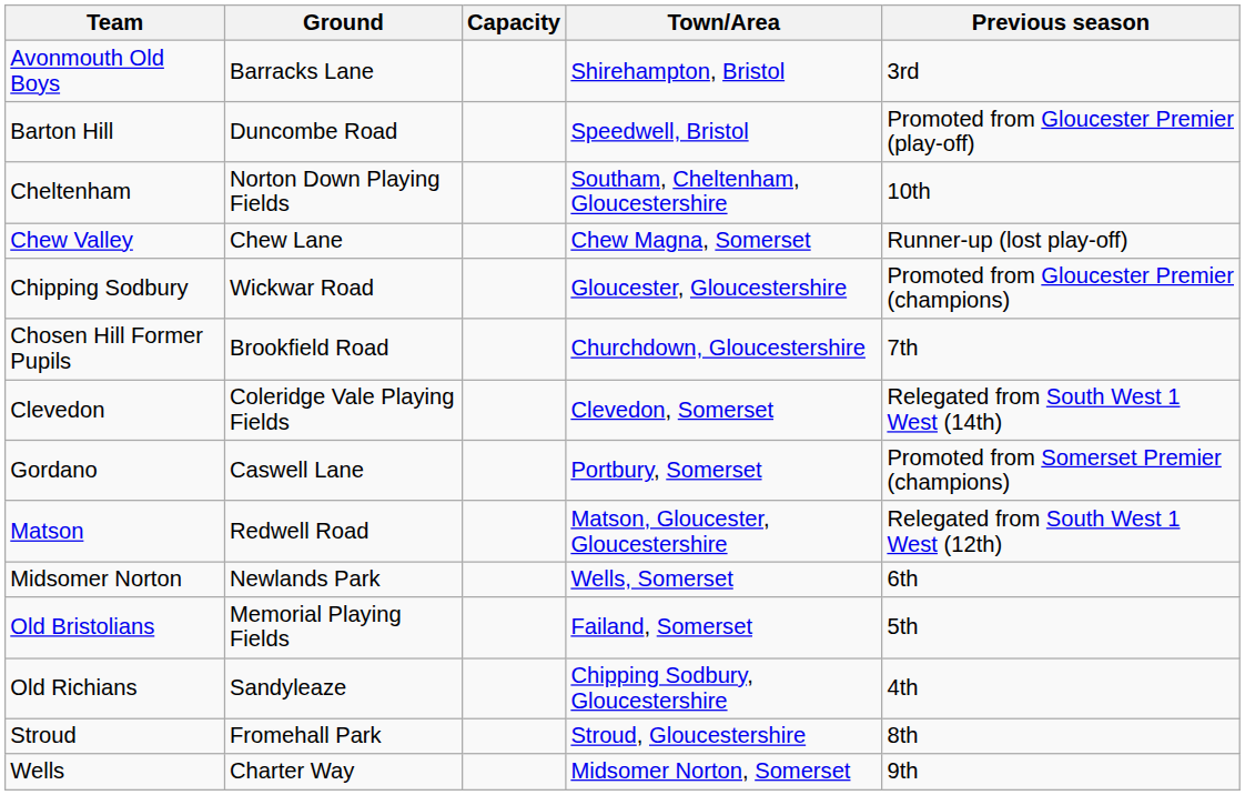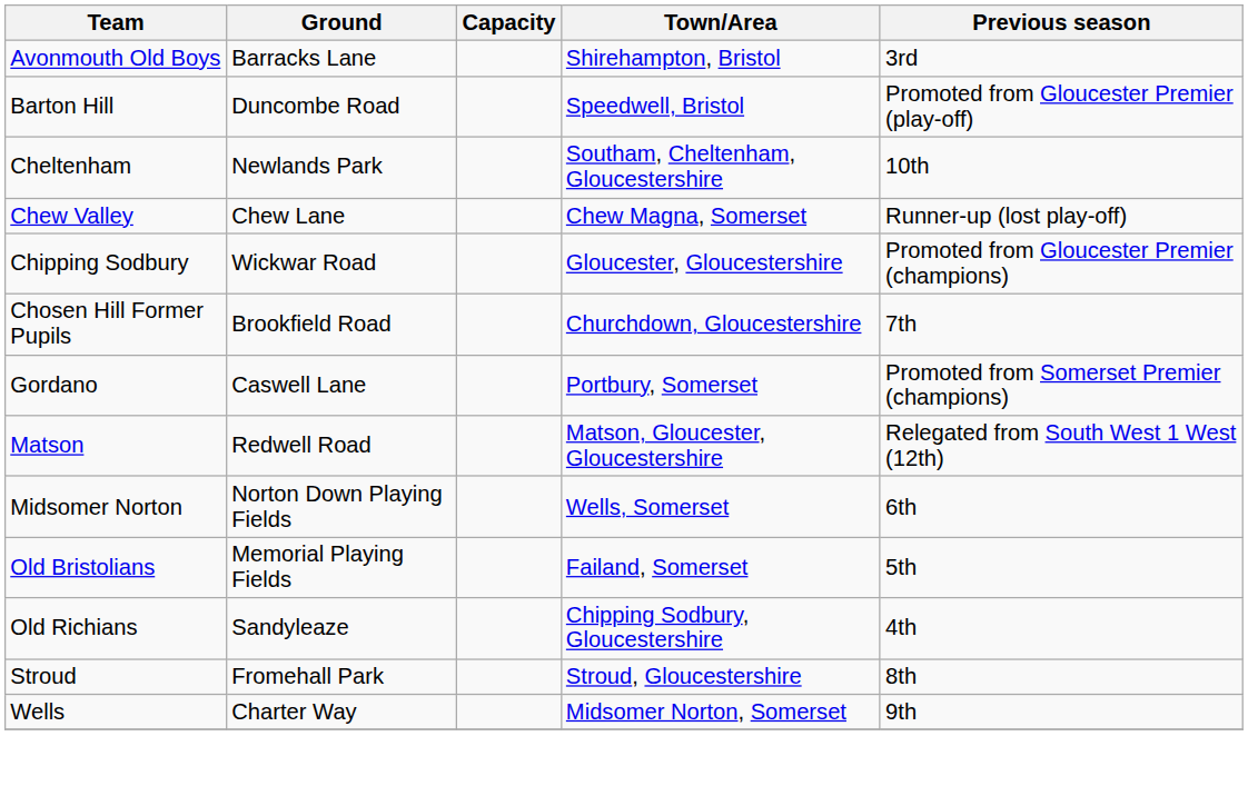 <table class="wikitable sortable" style="width:100%;">
 <tr>
 <th>Team</th>
 <th>Ground</th>
 <th>Capacity</th>
 <th>Town/Area</th>
 <th>Previous season</th>
 </tr>
 <tr>
 <td><a href='#'>Avonmouth Old Boys</a></td>
 <td>Barracks Lane</td>
 <td></td>
 <td><a href='#'>Shirehampton</a>, <a href='#'>Bristol</a></td>
 <td>3rd</td>
 </tr>
 <tr>
 <td>Barton Hill</td>
 <td>Duncombe Road</td>
 <td></td>
 <td><a href='#'>Speedwell, Bristol</a></td>
 <td>Promoted from <a href='#'>Gloucester Premier</a> (play-off)</td>
 </tr>
 <tr>
 <td>Cheltenham</td>
-<td>Norton Down Playing Fields</td>
+<td>Newlands Park</td>
 <td></td>
 <td><a href='#'>Southam</a>, <a href='#'>Cheltenham</a>, <a href='#'>Gloucestershire</a></td>
 <td>10th</td>
 </tr>
 <tr>
 <td><a href='#'>Chew Valley</a></td>
 <td>Chew Lane</td>
 <td></td>
 <td><a href='#'>Chew Magna</a>, <a href='#'>Somerset</a></td>
 <td>Runner-up (lost play-off)</td>
 </tr>
 <tr>
 <td>Chipping Sodbury</td>
 <td>Wickwar Road</td>
 <td></td>
 <td><a href='#'>Gloucester</a>, <a href='#'>Gloucestershire</a></td>
 <td>Promoted from <a href='#'>Gloucester Premier</a> (champions)</td>
 </tr>
 <tr>
 <td>Chosen Hill Former Pupils</td>
 <td>Brookfield Road</td>
 <td></td>
 <td><a href='#'>Churchdown, Gloucestershire</a></td>
 <td>7th</td>
 </tr>
 <tr>
-<td>Clevedon</td>
-<td>Coleridge Vale Playing Fields</td>
-<td></td>
-<td><a href='#'>Clevedon</a>, <a href='#'>Somerset</a></td>
-<td>Relegated from <a href='#'>South West 1 West</a> (14th)</td>
-</tr>
-<tr>
 <td>Gordano</td>
 <td>Caswell Lane</td>
 <td></td>
 <td><a href='#'>Portbury</a>, <a href='#'>Somerset</a></td>
 <td>Promoted from <a href='#'>Somerset Premier</a> (champions)</td>
 </tr>
 <tr>
 <td><a href='#'>Matson</a></td>
 <td>Redwell Road</td>
 <td></td>
 <td><a href='#'>Matson, Gloucester</a>, <a href='#'>Gloucestershire</a></td>
 <td>Relegated from <a href='#'>South West 1 West</a> (12th)</td>
 </tr>
 <tr>
 <td>Midsomer Norton</td>
-<td>Newlands Park</td>
+<td>Norton Down Playing Fields</td>
 <td></td>
 <td><a href='#'>Wells, Somerset</a></td>
 <td>6th</td>
 </tr>
 <tr>
 <td><a href='#'>Old Bristolians</a></td>
 <td>Memorial Playing Fields</td>
 <td></td>
 <td><a href='#'>Failand</a>, <a href='#'>Somerset</a></td>
 <td>5th</td>
 </tr>
 <tr>
 <td>Old Richians</td>
 <td>Sandyleaze</td>
 <td></td>
 <td><a href='#'>Chipping Sodbury</a>, <a href='#'>Gloucestershire</a></td>
 <td>4th</td>
 </tr>
 <tr>
 <td>Stroud</td>
 <td>Fromehall Park</td>
 <td></td>
 <td><a href='#'>Stroud</a>, <a href='#'>Gloucestershire</a></td>
 <td>8th</td>
 </tr>
 <tr>
 <td>Wells</td>
 <td>Charter Way</td>
 <td></td>
 <td><a href='#'>Midsomer Norton</a>, <a href='#'>Somerset</a></td>
 <td>9th</td>
 </tr>
 <tr>
 </tr>
 </table>
